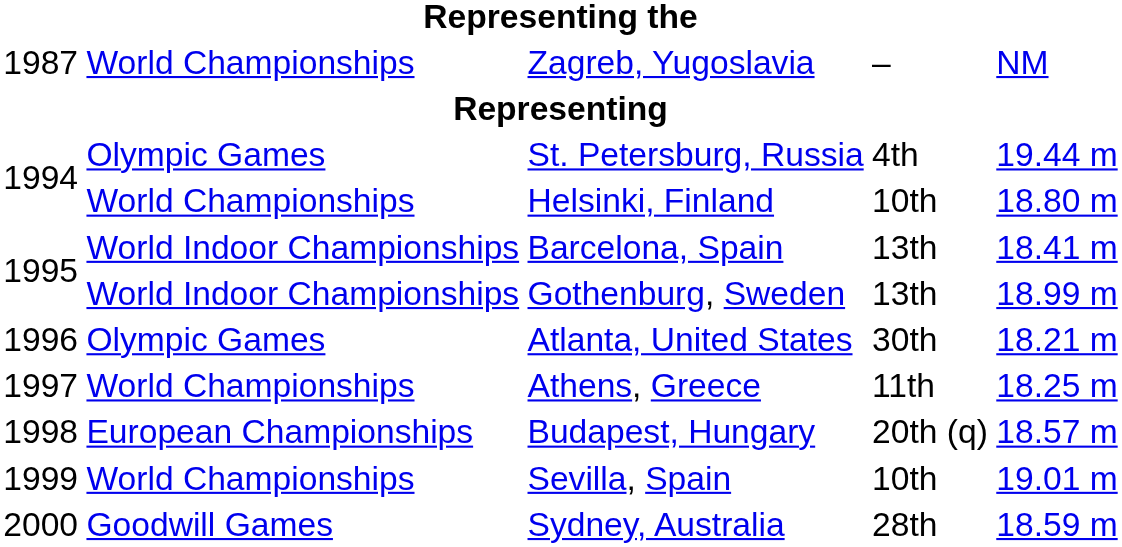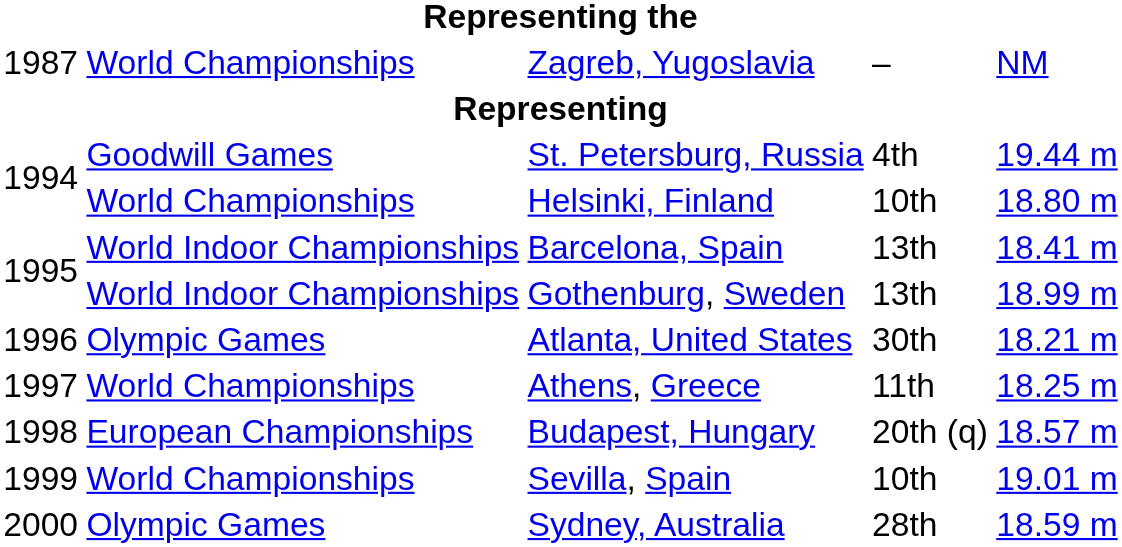 <table>
 <tr>
 <th colspan="5">Representing the </th>
 </tr>
 <tr>
 <td>1987</td>
 <td><a href='#'>World Championships</a></td>
 <td><a href='#'>Zagreb, Yugoslavia</a></td>
 <td>–</td>
 <td><a href='#'>NM</a></td>
 </tr>
 <tr>
 <th colspan="5">Representing </th>
 </tr>
 <tr>
 <td rowspan=2>1994</td>
-<td><a href='#'>Olympic Games</a></td>
+<td><a href='#'>Goodwill Games</a></td>
 <td><a href='#'>St. Petersburg, Russia</a></td>
 <td>4th</td>
 <td><a href='#'>19.44 m</a></td>
 </tr>
 <tr>
 <td><a href='#'>World Championships</a></td>
 <td><a href='#'>Helsinki, Finland</a></td>
 <td>10th</td>
 <td><a href='#'>18.80 m</a></td>
 </tr>
 <tr>
 <td rowspan=2>1995</td>
 <td><a href='#'>World Indoor Championships</a></td>
 <td><a href='#'>Barcelona, Spain</a></td>
 <td>13th</td>
 <td><a href='#'>18.41 m</a></td>
 </tr>
 <tr>
 <td><a href='#'>World Indoor Championships</a></td>
 <td><a href='#'>Gothenburg</a>, <a href='#'>Sweden</a></td>
 <td>13th</td>
 <td><a href='#'>18.99 m</a></td>
 </tr>
 <tr>
 <td>1996</td>
 <td><a href='#'>Olympic Games</a></td>
 <td><a href='#'>Atlanta, United States</a></td>
 <td>30th</td>
 <td><a href='#'>18.21 m</a></td>
 </tr>
 <tr>
 <td>1997</td>
 <td><a href='#'>World Championships</a></td>
 <td><a href='#'>Athens</a>, <a href='#'>Greece</a></td>
 <td>11th</td>
 <td><a href='#'>18.25 m</a></td>
 </tr>
 <tr>
 <td>1998</td>
 <td><a href='#'>European Championships</a></td>
 <td><a href='#'>Budapest, Hungary</a></td>
 <td>20th (q)</td>
 <td><a href='#'>18.57 m</a></td>
 </tr>
 <tr>
 <td>1999</td>
 <td><a href='#'>World Championships</a></td>
 <td><a href='#'>Sevilla</a>, <a href='#'>Spain</a></td>
 <td>10th</td>
 <td><a href='#'>19.01 m</a></td>
 </tr>
 <tr>
 <td>2000</td>
-<td><a href='#'>Goodwill Games</a></td>
+<td><a href='#'>Olympic Games</a></td>
 <td><a href='#'>Sydney, Australia</a></td>
 <td>28th</td>
 <td><a href='#'>18.59 m</a></td>
 </tr>
 </table>
